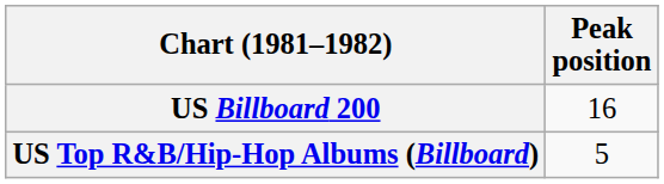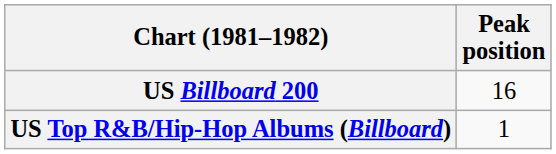 <table class="wikitable sortable plainrowheaders" style="text-align:center">
 <tr>
 <th scope="col">Chart (1981–1982)</th>
 <th scope="col">Peak<br>position</th>
 </tr>
 <tr>
 <th scope="row">US <a href='#'><em>Billboard</em> 200</a></th>
 <td>16</td>
 </tr>
 <tr>
 <th scope="row">US <a href='#'>Top R&B/Hip-Hop Albums</a> (<em><a href='#'>Billboard</a></em>)</th>
-<td>5</td>
+<td>1</td>
 </tr>
 </table>
